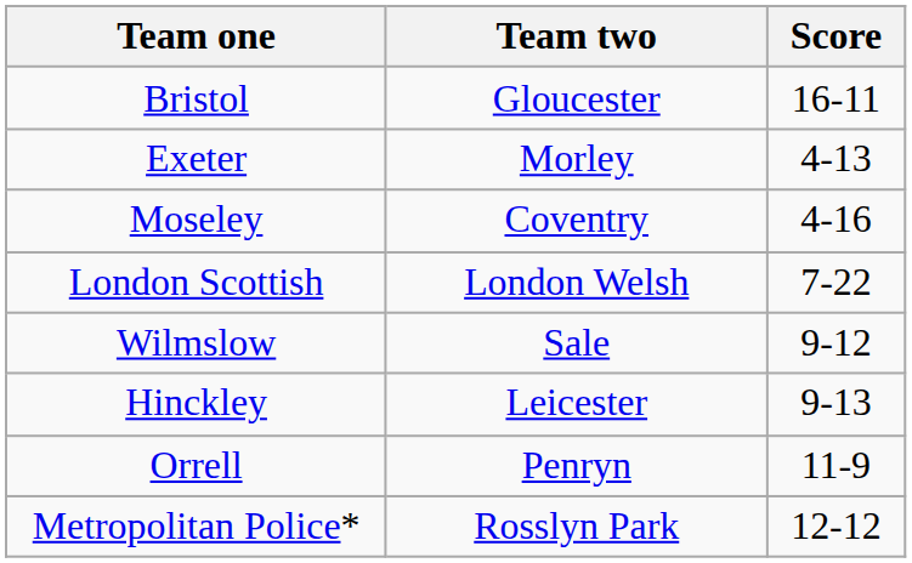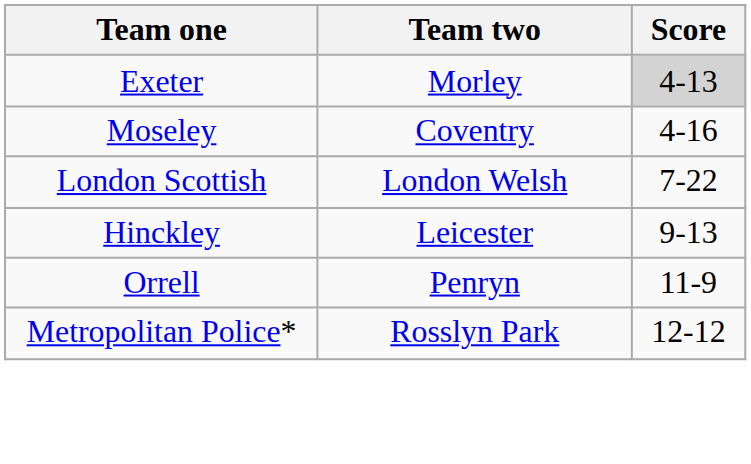 <table class="wikitable" style="text-align: center">
 <tr>
 <th width=150>Team one</th>
 <th width=150>Team two</th>
 <th width=50>Score</th>
 </tr>
 <tr>
-<td><a href='#'>Bristol</a></td>
-<td><a href='#'>Gloucester</a></td>
-<td>16-11</td>
-</tr>
-<tr>
 <td><a href='#'>Exeter</a></td>
 <td><a href='#'>Morley</a></td>
-<td>4-13</td>
+<td style="background: lightgrey;">4-13</td>
 </tr>
 <tr>
 <td><a href='#'>Moseley</a></td>
 <td><a href='#'>Coventry</a></td>
 <td>4-16</td>
 </tr>
 <tr>
 <td><a href='#'>London Scottish</a></td>
 <td><a href='#'>London Welsh</a></td>
 <td>7-22</td>
-</tr>
-<tr>
-<td><a href='#'>Wilmslow</a></td>
-<td><a href='#'>Sale</a></td>
-<td>9-12</td>
 </tr>
 <tr>
 <td><a href='#'>Hinckley</a></td>
 <td><a href='#'>Leicester</a></td>
 <td>9-13</td>
 </tr>
 <tr>
 <td><a href='#'>Orrell</a></td>
 <td><a href='#'>Penryn</a></td>
 <td>11-9</td>
 </tr>
 <tr>
 <td><a href='#'>Metropolitan Police</a>*</td>
 <td><a href='#'>Rosslyn Park</a></td>
 <td>12-12</td>
 </tr>
 </table>
